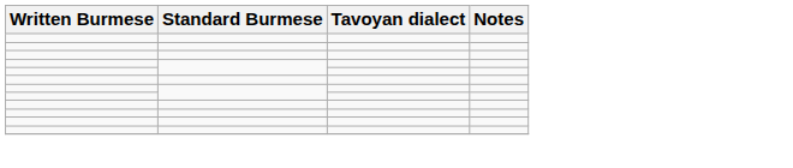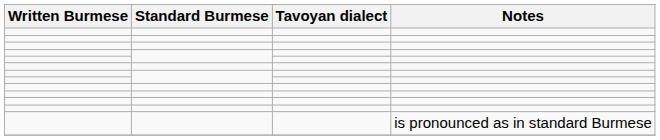 <table class="wikitable">
 <tr>
 <th>Written Burmese</th>
 <th>Standard Burmese</th>
 <th>Tavoyan dialect</th>
 <th>Notes</th>
 </tr>
 <tr>
 <td></td>
 <td></td>
 <td></td>
 <td></td>
 </tr>
 <tr>
 <td></td>
 <td></td>
 <td></td>
 <td></td>
 </tr>
 <tr>
 <td></td>
 <td></td>
 <td></td>
 <td></td>
 </tr>
 <tr>
 <td></td>
 <td rowspan="2"></td>
 <td></td>
 <td></td>
 </tr>
 <tr>
 <td></td>
 <td></td>
 <td></td>
 </tr>
 <tr>
 <td></td>
 <td></td>
 <td></td>
 <td></td>
 </tr>
 <tr>
 <td></td>
 <td rowspan="2"></td>
 <td></td>
 <td></td>
 </tr>
 <tr>
 <td></td>
 <td></td>
 <td></td>
 </tr>
 <tr>
 <td></td>
 <td></td>
 <td></td>
 <td></td>
 </tr>
 <tr>
 <td></td>
 <td></td>
 <td></td>
 <td></td>
 </tr>
 <tr>
 <td></td>
 <td></td>
 <td></td>
 <td></td>
 </tr>
 <tr>
 <td></td>
 <td></td>
 <td></td>
 <td></td>
 </tr>
 <tr>
+<td></td>
+<td></td>
+<td></td>
+<td> is pronounced as in standard Burmese</td>
+</tr>
+<tr>
 </tr>
 </table>
